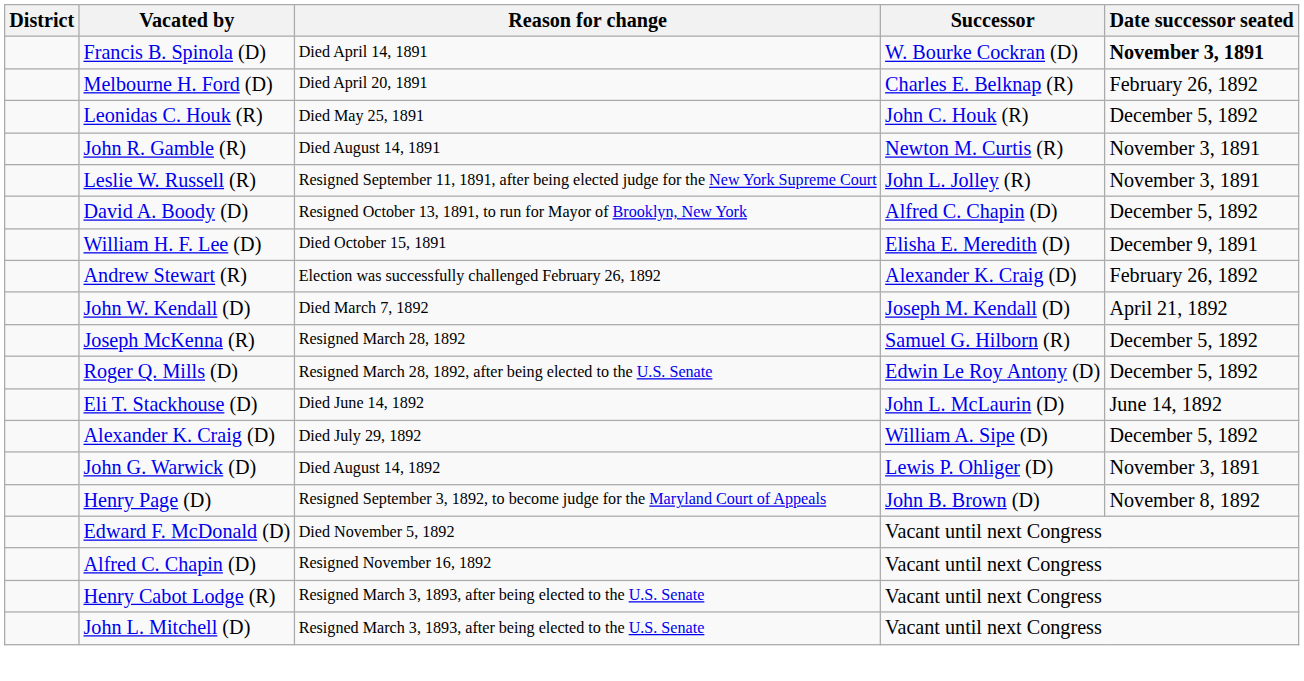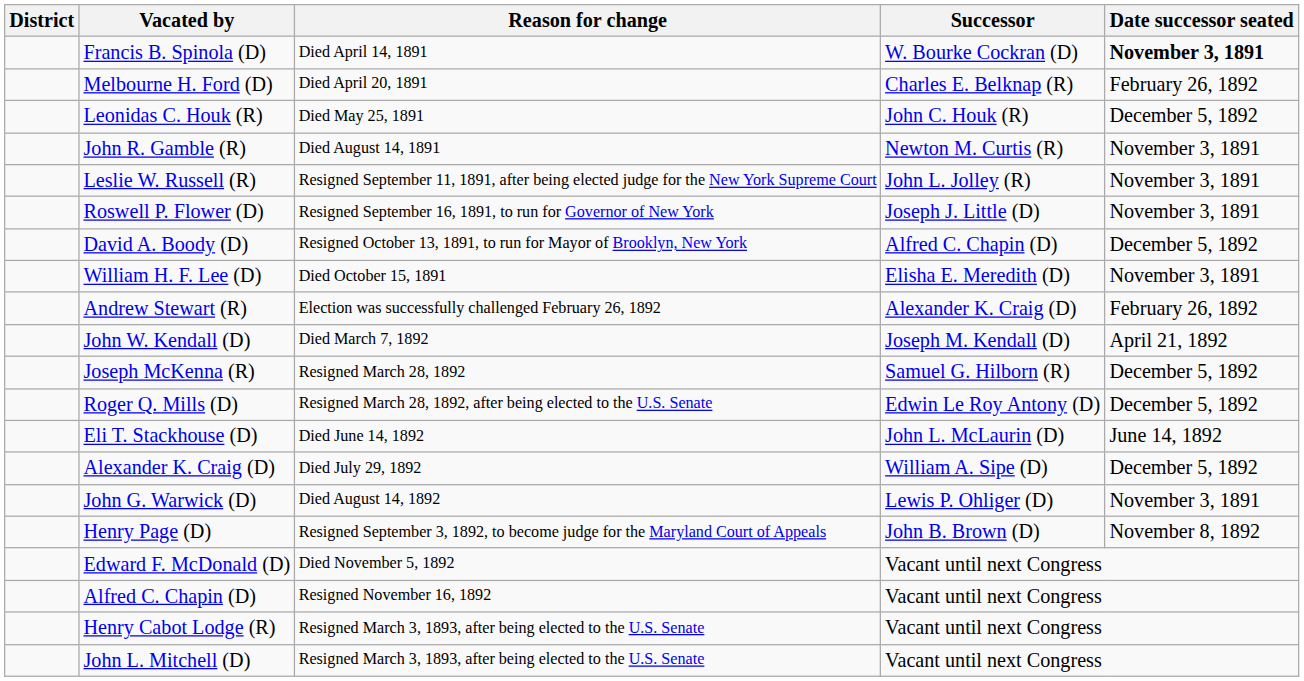 <table class="wikitable">
 <tr style="vertical-align:bottom;">
 <th>District</th>
 <th>Vacated by</th>
 <th>Reason for change</th>
 <th>Successor</th>
 <th>Date successor seated</th>
 </tr>
 <tr>
 <td></td>
 <td><a href='#'>Francis B. Spinola</a> (D)</td>
 <td style="font-size:80%">Died April 14, 1891</td>
 <td><a href='#'>W. Bourke Cockran</a> (D)</td>
 <td><strong>November 3, 1891</strong></td>
 </tr>
 <tr>
 <td></td>
 <td><a href='#'>Melbourne H. Ford</a> (D)</td>
 <td style="font-size:80%">Died April 20, 1891</td>
 <td><a href='#'>Charles E. Belknap</a> (R)</td>
 <td>February 26, 1892</td>
 </tr>
 <tr>
 <td></td>
 <td><a href='#'>Leonidas C. Houk</a> (R)</td>
 <td style="font-size:80%">Died May 25, 1891</td>
 <td><a href='#'>John C. Houk</a> (R)</td>
 <td>December 5, 1892</td>
 </tr>
 <tr>
 <td></td>
 <td><a href='#'>John R. Gamble</a> (R)</td>
 <td style="font-size:80%">Died August 14, 1891</td>
 <td><a href='#'>Newton M. Curtis</a> (R)</td>
 <td>November 3, 1891</td>
 </tr>
 <tr>
 <td></td>
 <td><a href='#'>Leslie W. Russell</a> (R)</td>
 <td style="font-size:80%">Resigned September 11, 1891, after being elected judge for the <a href='#'>New York Supreme Court</a></td>
 <td><a href='#'>John L. Jolley</a> (R)</td>
 <td>November 3, 1891</td>
 </tr>
 <tr>
 <td></td>
+<td><a href='#'>Roswell P. Flower</a> (D)</td>
+<td style="font-size:80%">Resigned September 16, 1891, to run for <a href='#'>Governor of New York</a></td>
+<td><a href='#'>Joseph J. Little</a> (D)</td>
+<td>November 3, 1891</td>
+</tr>
+<tr>
+<td></td>
 <td><a href='#'>David A. Boody</a> (D)</td>
 <td style="font-size:80%">Resigned October 13, 1891, to run for Mayor of <a href='#'>Brooklyn, New York</a></td>
 <td><a href='#'>Alfred C. Chapin</a> (D)</td>
 <td>December 5, 1892</td>
 </tr>
 <tr>
 <td></td>
 <td><a href='#'>William H. F. Lee</a> (D)</td>
 <td style="font-size:80%">Died October 15, 1891</td>
 <td><a href='#'>Elisha E. Meredith</a> (D)</td>
-<td>December 9, 1891</td>
+<td>November 3, 1891</td>
 </tr>
 <tr>
 <td></td>
 <td><a href='#'>Andrew Stewart</a> (R)</td>
 <td style="font-size:80%">Election was successfully challenged February 26, 1892</td>
 <td><a href='#'>Alexander K. Craig</a> (D)</td>
 <td>February 26, 1892</td>
 </tr>
 <tr>
 <td></td>
 <td><a href='#'>John W. Kendall</a> (D)</td>
 <td style="font-size:80%">Died March 7, 1892</td>
 <td><a href='#'>Joseph M. Kendall</a> (D)</td>
 <td>April 21, 1892</td>
 </tr>
 <tr>
 <td></td>
 <td><a href='#'>Joseph McKenna</a> (R)</td>
 <td style="font-size:80%">Resigned March 28, 1892</td>
 <td><a href='#'>Samuel G. Hilborn</a> (R)</td>
 <td>December 5, 1892</td>
 </tr>
 <tr>
 <td></td>
 <td><a href='#'>Roger Q. Mills</a> (D)</td>
 <td style="font-size:80%">Resigned March 28, 1892, after being elected to the <a href='#'>U.S. Senate</a></td>
 <td><a href='#'>Edwin Le Roy Antony</a> (D)</td>
 <td>December 5, 1892</td>
 </tr>
 <tr>
 <td></td>
 <td><a href='#'>Eli T. Stackhouse</a> (D)</td>
 <td style="font-size:80%">Died June 14, 1892</td>
 <td><a href='#'>John L. McLaurin</a> (D)</td>
 <td>June 14, 1892</td>
 </tr>
 <tr>
 <td></td>
 <td><a href='#'>Alexander K. Craig</a> (D)</td>
 <td style="font-size:80%">Died July 29, 1892</td>
 <td><a href='#'>William A. Sipe</a> (D)</td>
 <td>December 5, 1892</td>
 </tr>
 <tr>
 <td></td>
 <td><a href='#'>John G. Warwick</a> (D)</td>
 <td style="font-size:80%">Died August 14, 1892</td>
 <td><a href='#'>Lewis P. Ohliger</a> (D)</td>
 <td>November 3, 1891</td>
 </tr>
 <tr>
 <td></td>
 <td><a href='#'>Henry Page</a> (D)</td>
 <td style="font-size:80%">Resigned September 3, 1892, to become judge for the <a href='#'>Maryland Court of Appeals</a></td>
 <td><a href='#'>John B. Brown</a> (D)</td>
 <td>November 8, 1892</td>
 </tr>
 <tr>
 <td></td>
 <td><a href='#'>Edward F. McDonald</a> (D)</td>
 <td style="font-size:80%">Died November 5, 1892</td>
 <td colspan=2>Vacant until next Congress</td>
 </tr>
 <tr>
 <td></td>
 <td><a href='#'>Alfred C. Chapin</a> (D)</td>
 <td style="font-size:80%">Resigned November 16, 1892</td>
 <td colspan=2>Vacant until next Congress</td>
 </tr>
 <tr>
 <td></td>
 <td><a href='#'>Henry Cabot Lodge</a> (R)</td>
 <td style="font-size:80%">Resigned March 3, 1893, after being elected to the <a href='#'>U.S. Senate</a></td>
 <td colspan=2>Vacant until next Congress</td>
 </tr>
 <tr>
 <td></td>
 <td><a href='#'>John L. Mitchell</a> (D)</td>
 <td style="font-size:80%">Resigned March 3, 1893, after being elected to the <a href='#'>U.S. Senate</a></td>
 <td colspan=2>Vacant until next Congress</td>
 </tr>
 </table>
